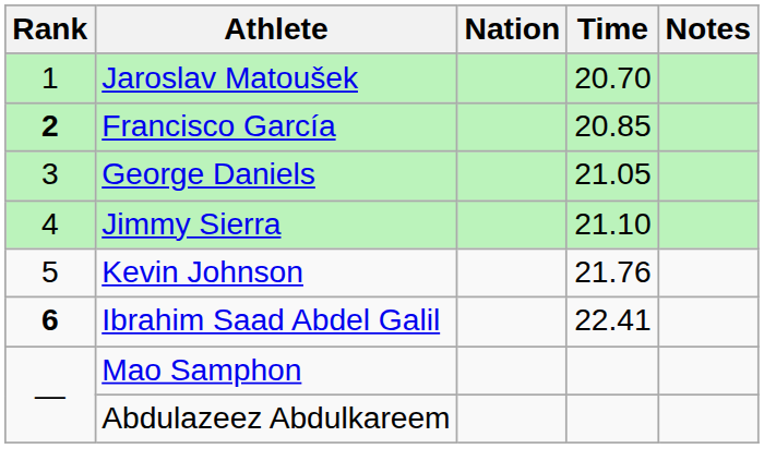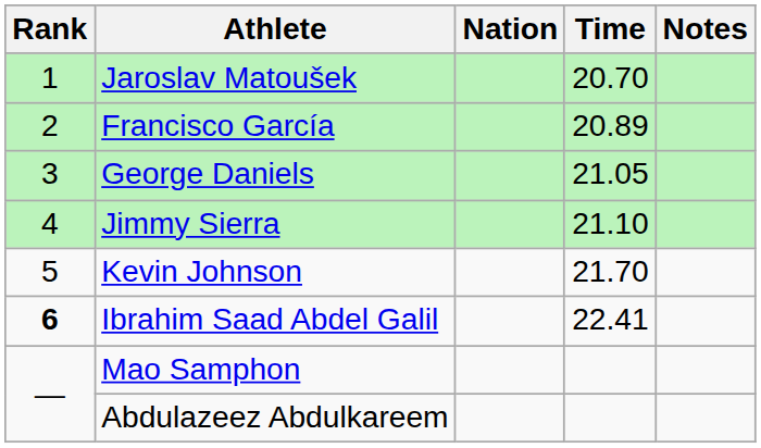 <table class="wikitable sortable" style="text-align:center">
 <tr>
 <th>Rank</th>
 <th>Athlete</th>
 <th>Nation</th>
 <th>Time</th>
 <th>Notes</th>
 </tr>
 <tr bgcolor=bbf3bb>
 <td>1</td>
 <td align=left><a href='#'>Jaroslav Matoušek</a></td>
 <td align=left></td>
 <td>20.70</td>
 <td></td>
 </tr>
 <tr bgcolor=bbf3bb>
-<td><strong>2</strong></td>
+<td>2</td>
 <td align=left><a href='#'>Francisco García</a></td>
 <td align=left></td>
-<td>20.85</td>
+<td>20.89</td>
 <td></td>
 </tr>
 <tr bgcolor=bbf3bb>
 <td>3</td>
 <td align=left><a href='#'>George Daniels</a></td>
 <td align=left></td>
 <td>21.05</td>
 <td></td>
 </tr>
 <tr bgcolor=bbf3bb>
 <td>4</td>
 <td align=left><a href='#'>Jimmy Sierra</a></td>
 <td align=left></td>
 <td>21.10</td>
 <td></td>
 </tr>
 <tr>
 <td>5</td>
 <td align=left><a href='#'>Kevin Johnson</a></td>
 <td align=left></td>
-<td>21.76</td>
+<td>21.70</td>
 <td></td>
 </tr>
 <tr>
 <td><strong>6</strong></td>
 <td align=left><a href='#'>Ibrahim Saad Abdel Galil</a></td>
 <td align=left></td>
 <td>22.41</td>
 <td></td>
 </tr>
 <tr>
 <td rowspan=2 data-sort-value=7>—</td>
 <td align=left><a href='#'>Mao Samphon</a></td>
 <td align=left></td>
 <td data-sort-value=99.99></td>
 <td></td>
 </tr>
 <tr>
 <td align=left>Abdulazeez Abdulkareem</td>
 <td align=left></td>
 <td data-sort-value=99.99></td>
 <td></td>
 </tr>
 </table>
